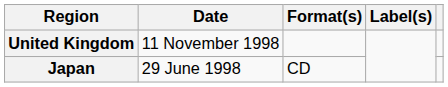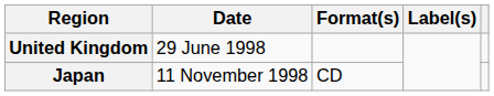 <table class="wikitable plainrowheaders">
 <tr>
 <th scope="col">Region</th>
 <th scope="col">Date</th>
 <th scope="col">Format(s)</th>
 <th scope="col">Label(s)</th>
 <th scope="col"></th>
 </tr>
 <tr>
 <th scope="row">United Kingdom</th>
-<td>11 November 1998</td>
+<td>29 June 1998</td>
 <td></td>
 <td rowspan="2"></td>
 <td></td>
 </tr>
 <tr>
 <th scope="row">Japan</th>
-<td>29 June 1998</td>
+<td>11 November 1998</td>
 <td>CD</td>
 <td></td>
 </tr>
 </table>
